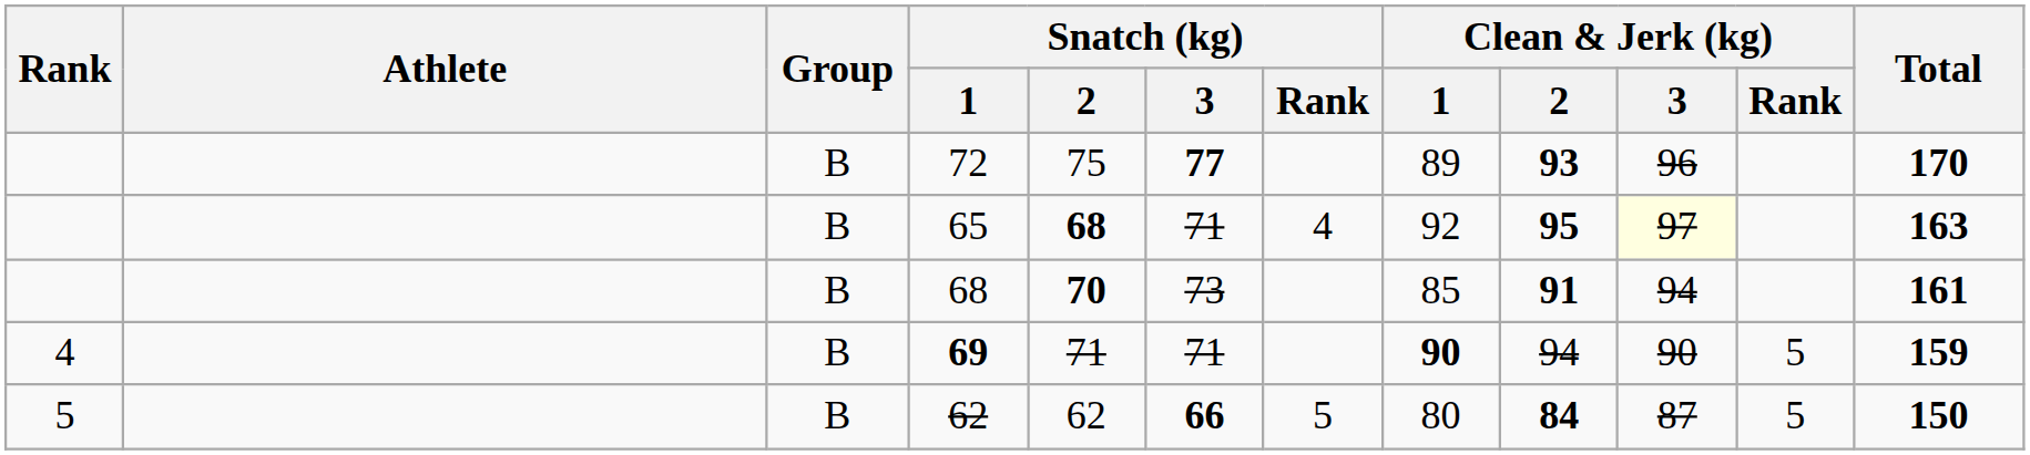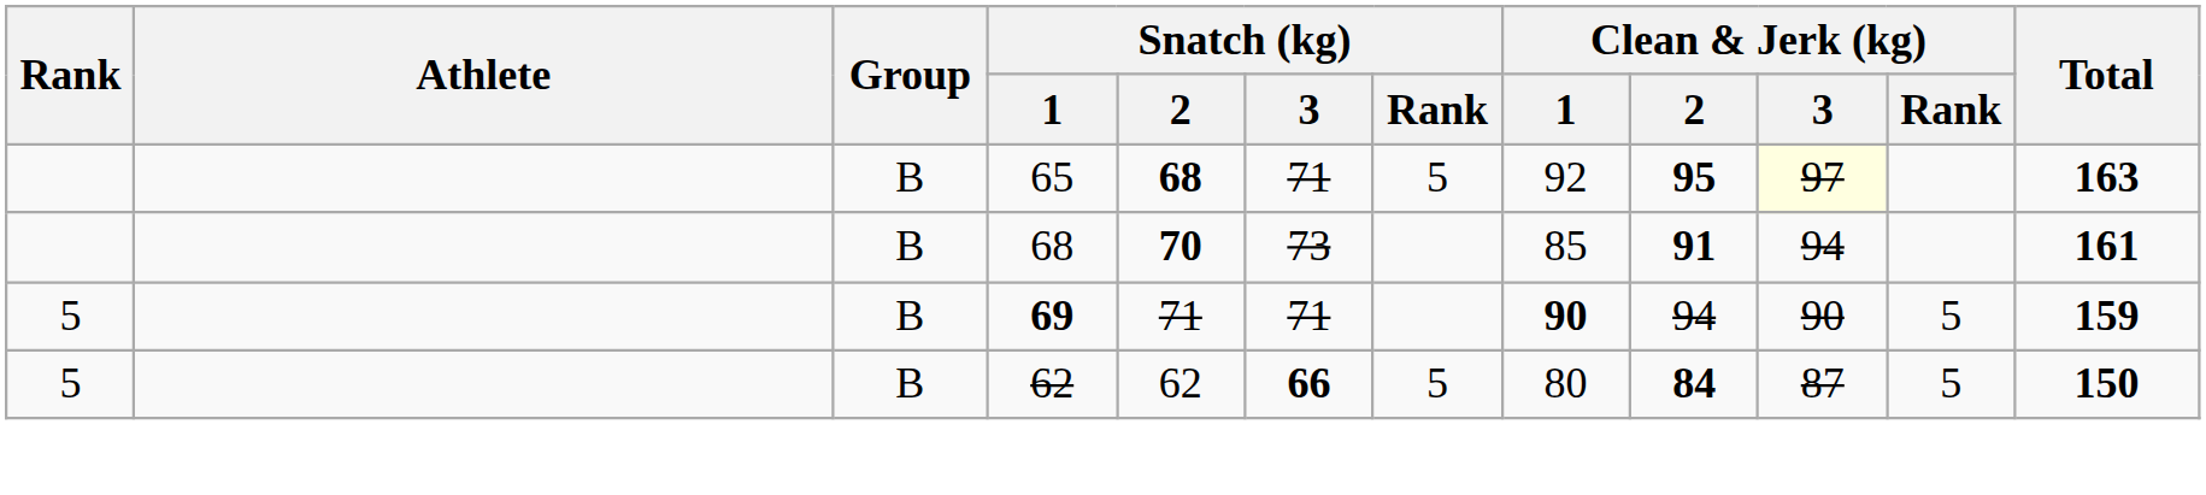 <table class = "wikitable" style="text-align:center;">
 <tr>
 <th rowspan=2 width=40>Rank</th>
 <th rowspan=2 width=250>Athlete</th>
 <th rowspan=2 width=50>Group</th>
 <th colspan=4>Snatch (kg)</th>
 <th colspan=4>Clean & Jerk (kg)</th>
 <th rowspan=2 width=60>Total</th>
 </tr>
 <tr>
 <th width=40>1</th>
 <th width=40>2</th>
 <th width=40>3</th>
 <th width=40>Rank</th>
 <th width=40>1</th>
 <th width=40>2</th>
 <th width=40>3</th>
 <th width=40>Rank</th>
 </tr>
 <tr>
 <td></td>
 <td align=left></td>
 <td>B</td>
-<td>72</td>
-<td>75</td>
-<td><strong>77</strong></td>
-<td></td>
-<td>89</td>
-<td><strong>93</strong></td>
-<td><s>96</s></td>
-<td></td>
-<td><strong>170</strong></td>
-</tr>
-<tr>
-<td></td>
-<td align=left></td>
-<td>B</td>
 <td>65</td>
 <td><strong>68</strong></td>
 <td><s>71</s></td>
-<td>4</td>
+<td>5</td>
 <td>92</td>
 <td><strong>95</strong></td>
 <td style="background: lightyellow;"><s>97</s></td>
 <td></td>
 <td><strong>163</strong></td>
 </tr>
 <tr>
 <td></td>
 <td align=left></td>
 <td>B</td>
 <td>68</td>
 <td><strong>70</strong></td>
 <td><s>73</s></td>
 <td></td>
 <td>85</td>
 <td><strong>91</strong></td>
 <td><s>94</s></td>
 <td></td>
 <td><strong>161</strong></td>
 </tr>
 <tr>
-<td>4</td>
+<td>5</td>
 <td align=left></td>
 <td>B</td>
 <td><strong>69</strong></td>
 <td><s>71</s></td>
 <td><s>71</s></td>
 <td></td>
 <td><strong>90</strong></td>
 <td><s>94</s></td>
 <td><s>90</s></td>
 <td>5</td>
 <td><strong>159</strong></td>
 </tr>
 <tr>
 <td>5</td>
 <td align=left></td>
 <td>B</td>
 <td><s>62</s></td>
 <td>62</td>
 <td><strong>66</strong></td>
 <td>5</td>
 <td>80</td>
 <td><strong>84</strong></td>
 <td><s>87</s></td>
 <td>5</td>
 <td><strong>150</strong></td>
 </tr>
 </table>
